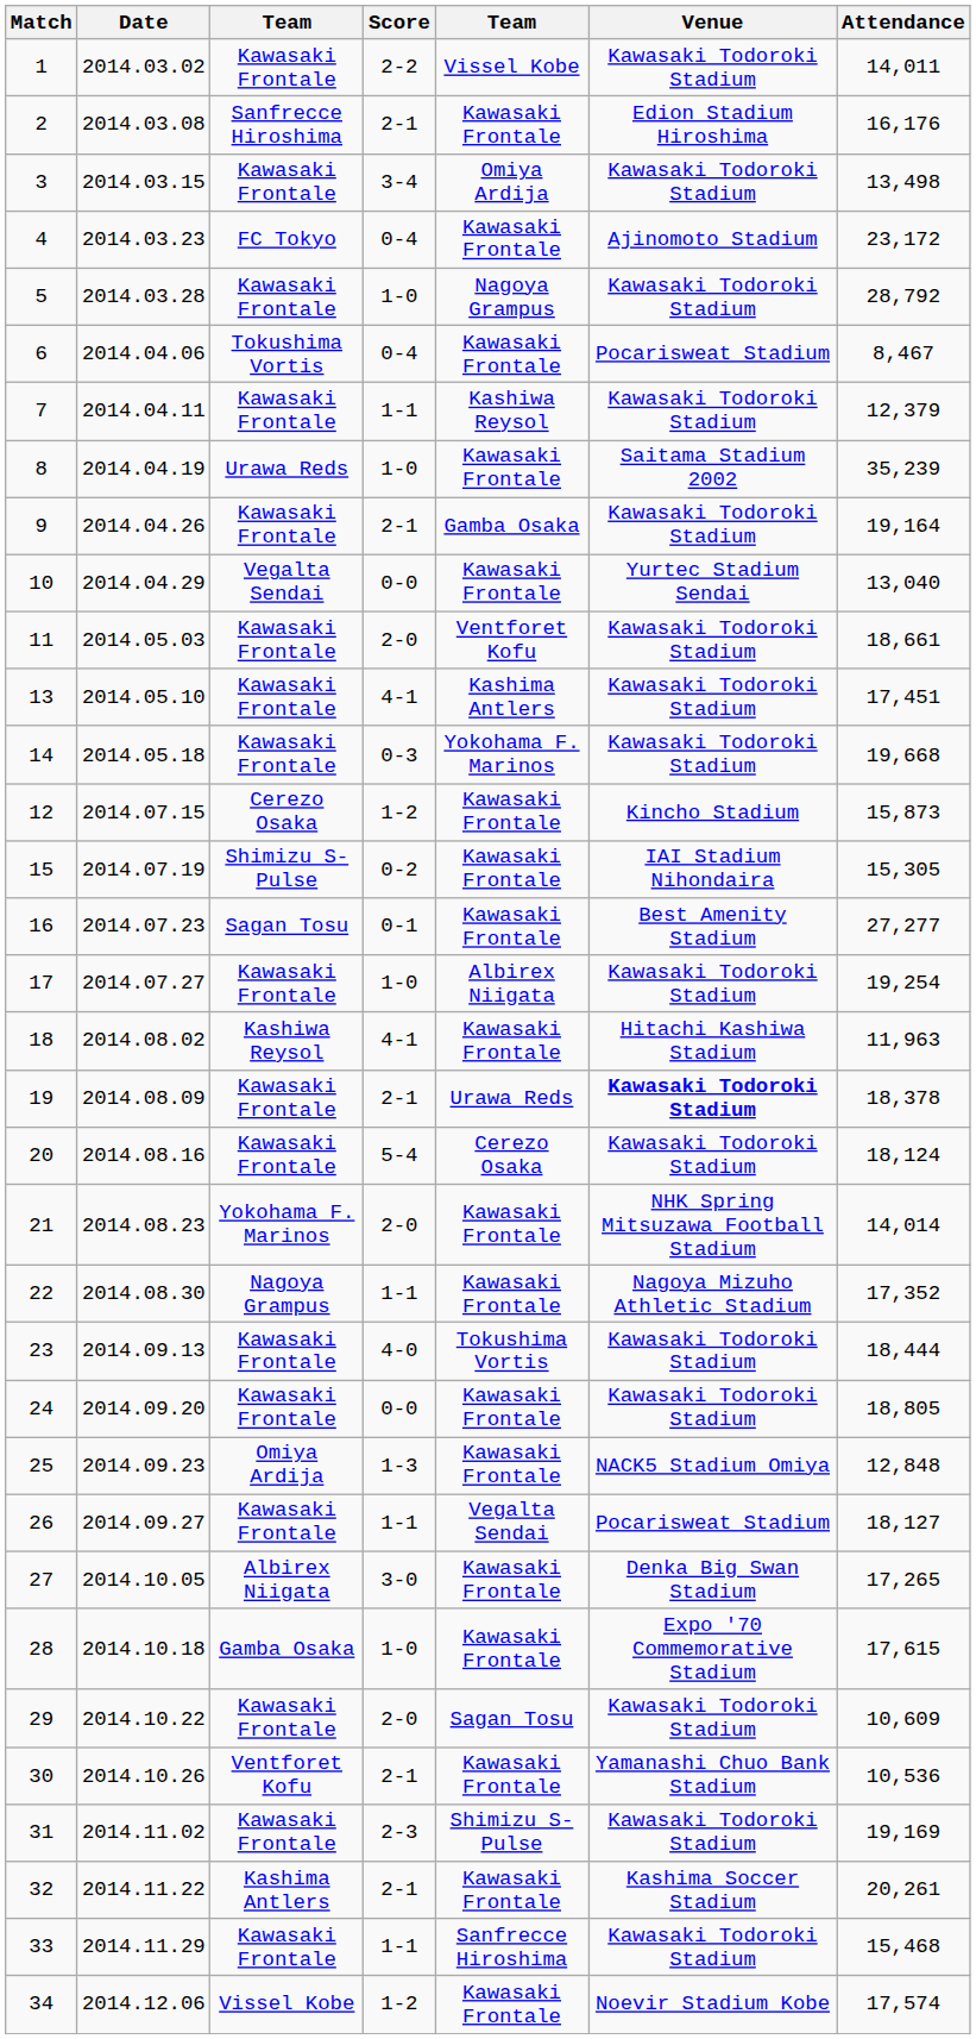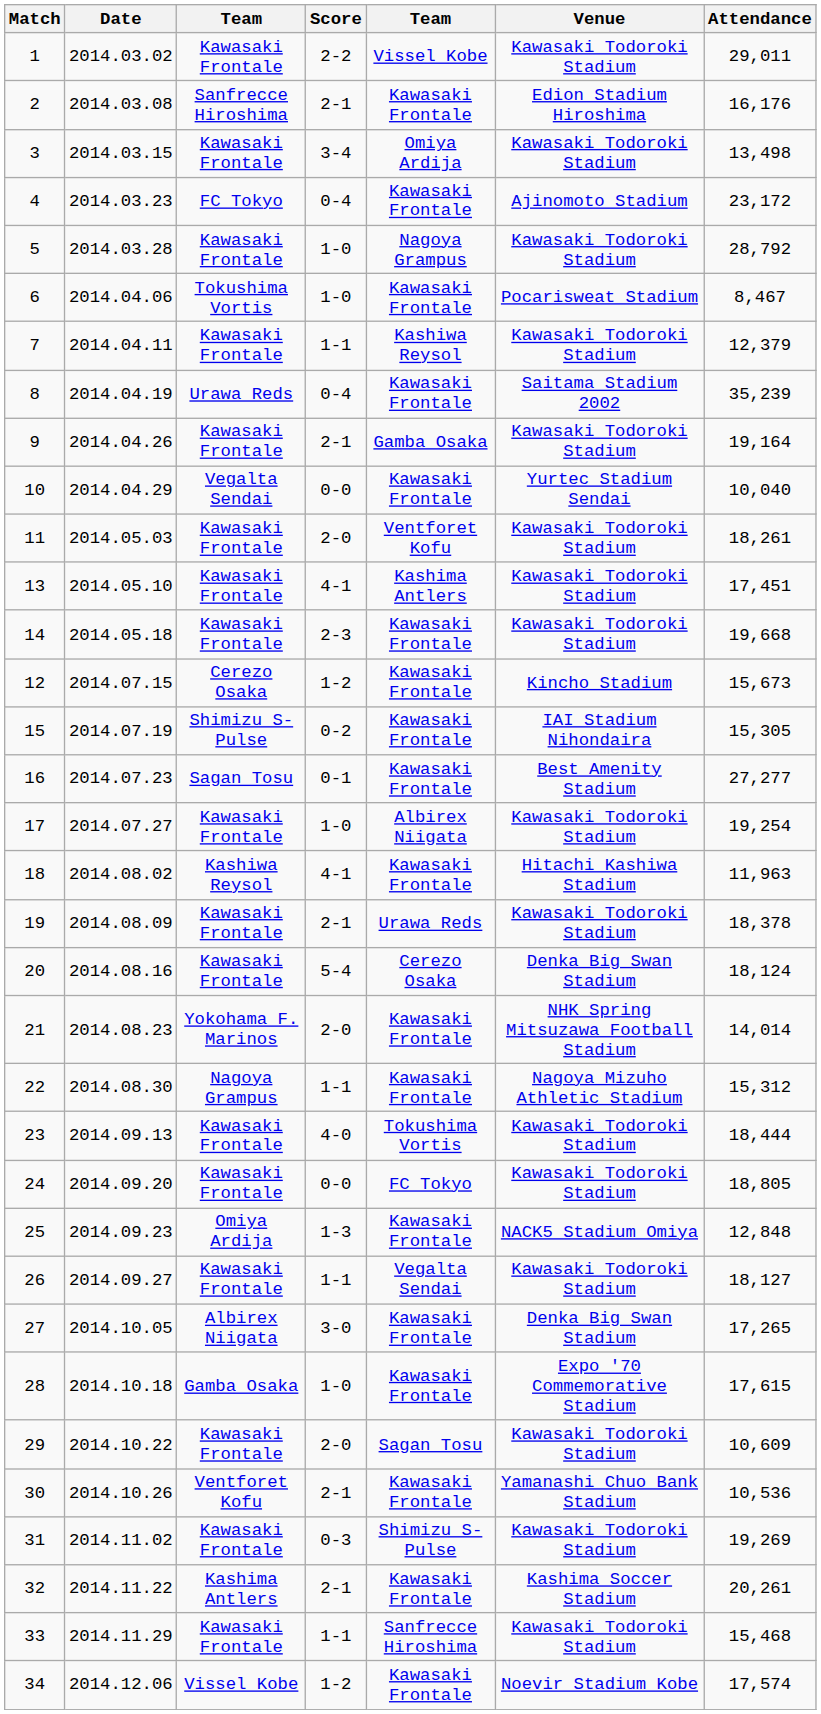 <table class="wikitable" style="text-align:center;">
 <tr>
 <th>Match</th>
 <th>Date</th>
 <th>Team</th>
 <th>Score</th>
 <th>Team</th>
 <th>Venue</th>
 <th>Attendance</th>
 </tr>
 <tr>
 <td>1</td>
 <td>2014.03.02</td>
 <td><a href='#'>Kawasaki Frontale</a></td>
 <td>2-2</td>
 <td><a href='#'>Vissel Kobe</a></td>
 <td><a href='#'>Kawasaki Todoroki Stadium</a></td>
-<td>14,011</td>
+<td>29,011</td>
 </tr>
 <tr>
 <td>2</td>
 <td>2014.03.08</td>
 <td><a href='#'>Sanfrecce Hiroshima</a></td>
 <td>2-1</td>
 <td><a href='#'>Kawasaki Frontale</a></td>
 <td><a href='#'>Edion Stadium Hiroshima</a></td>
 <td>16,176</td>
 </tr>
 <tr>
 <td>3</td>
 <td>2014.03.15</td>
 <td><a href='#'>Kawasaki Frontale</a></td>
 <td>3-4</td>
 <td><a href='#'>Omiya Ardija</a></td>
 <td><a href='#'>Kawasaki Todoroki Stadium</a></td>
 <td>13,498</td>
 </tr>
 <tr>
 <td>4</td>
 <td>2014.03.23</td>
 <td><a href='#'>FC Tokyo</a></td>
 <td>0-4</td>
 <td><a href='#'>Kawasaki Frontale</a></td>
 <td><a href='#'>Ajinomoto Stadium</a></td>
 <td>23,172</td>
 </tr>
 <tr>
 <td>5</td>
 <td>2014.03.28</td>
 <td><a href='#'>Kawasaki Frontale</a></td>
 <td>1-0</td>
 <td><a href='#'>Nagoya Grampus</a></td>
 <td><a href='#'>Kawasaki Todoroki Stadium</a></td>
 <td>28,792</td>
 </tr>
 <tr>
 <td>6</td>
 <td>2014.04.06</td>
 <td><a href='#'>Tokushima Vortis</a></td>
-<td>0-4</td>
+<td>1-0</td>
 <td><a href='#'>Kawasaki Frontale</a></td>
 <td><a href='#'>Pocarisweat Stadium</a></td>
 <td>8,467</td>
 </tr>
 <tr>
 <td>7</td>
 <td>2014.04.11</td>
 <td><a href='#'>Kawasaki Frontale</a></td>
 <td>1-1</td>
 <td><a href='#'>Kashiwa Reysol</a></td>
 <td><a href='#'>Kawasaki Todoroki Stadium</a></td>
 <td>12,379</td>
 </tr>
 <tr>
 <td>8</td>
 <td>2014.04.19</td>
 <td><a href='#'>Urawa Reds</a></td>
-<td>1-0</td>
+<td>0-4</td>
 <td><a href='#'>Kawasaki Frontale</a></td>
 <td><a href='#'>Saitama Stadium 2002</a></td>
 <td>35,239</td>
 </tr>
 <tr>
 <td>9</td>
 <td>2014.04.26</td>
 <td><a href='#'>Kawasaki Frontale</a></td>
 <td>2-1</td>
 <td><a href='#'>Gamba Osaka</a></td>
 <td><a href='#'>Kawasaki Todoroki Stadium</a></td>
 <td>19,164</td>
 </tr>
 <tr>
 <td>10</td>
 <td>2014.04.29</td>
 <td><a href='#'>Vegalta Sendai</a></td>
 <td>0-0</td>
 <td><a href='#'>Kawasaki Frontale</a></td>
 <td><a href='#'>Yurtec Stadium Sendai</a></td>
-<td>13,040</td>
+<td>10,040</td>
 </tr>
 <tr>
 <td>11</td>
 <td>2014.05.03</td>
 <td><a href='#'>Kawasaki Frontale</a></td>
 <td>2-0</td>
 <td><a href='#'>Ventforet Kofu</a></td>
 <td><a href='#'>Kawasaki Todoroki Stadium</a></td>
-<td>18,661</td>
+<td>18,261</td>
 </tr>
 <tr>
 <td>13</td>
 <td>2014.05.10</td>
 <td><a href='#'>Kawasaki Frontale</a></td>
 <td>4-1</td>
 <td><a href='#'>Kashima Antlers</a></td>
 <td><a href='#'>Kawasaki Todoroki Stadium</a></td>
 <td>17,451</td>
 </tr>
 <tr>
 <td>14</td>
 <td>2014.05.18</td>
 <td><a href='#'>Kawasaki Frontale</a></td>
-<td>0-3</td>
-<td><a href='#'>Yokohama F. Marinos</a></td>
+<td>2-3</td>
+<td><a href='#'>Kawasaki Frontale</a></td>
 <td><a href='#'>Kawasaki Todoroki Stadium</a></td>
 <td>19,668</td>
 </tr>
 <tr>
 <td>12</td>
 <td>2014.07.15</td>
 <td><a href='#'>Cerezo Osaka</a></td>
 <td>1-2</td>
 <td><a href='#'>Kawasaki Frontale</a></td>
 <td><a href='#'>Kincho Stadium</a></td>
-<td>15,873</td>
+<td>15,673</td>
 </tr>
 <tr>
 <td>15</td>
 <td>2014.07.19</td>
 <td><a href='#'>Shimizu S-Pulse</a></td>
 <td>0-2</td>
 <td><a href='#'>Kawasaki Frontale</a></td>
 <td><a href='#'>IAI Stadium Nihondaira</a></td>
 <td>15,305</td>
 </tr>
 <tr>
 <td>16</td>
 <td>2014.07.23</td>
 <td><a href='#'>Sagan Tosu</a></td>
 <td>0-1</td>
 <td><a href='#'>Kawasaki Frontale</a></td>
 <td><a href='#'>Best Amenity Stadium</a></td>
 <td>27,277</td>
 </tr>
 <tr>
 <td>17</td>
 <td>2014.07.27</td>
 <td><a href='#'>Kawasaki Frontale</a></td>
 <td>1-0</td>
 <td><a href='#'>Albirex Niigata</a></td>
 <td><a href='#'>Kawasaki Todoroki Stadium</a></td>
 <td>19,254</td>
 </tr>
 <tr>
 <td>18</td>
 <td>2014.08.02</td>
 <td><a href='#'>Kashiwa Reysol</a></td>
 <td>4-1</td>
 <td><a href='#'>Kawasaki Frontale</a></td>
 <td><a href='#'>Hitachi Kashiwa Stadium</a></td>
 <td>11,963</td>
 </tr>
 <tr>
 <td>19</td>
 <td>2014.08.09</td>
 <td><a href='#'>Kawasaki Frontale</a></td>
 <td>2-1</td>
 <td><a href='#'>Urawa Reds</a></td>
-<td><strong><a href='#'>Kawasaki Todoroki Stadium</a></strong></td>
+<td><a href='#'>Kawasaki Todoroki Stadium</a></td>
 <td>18,378</td>
 </tr>
 <tr>
 <td>20</td>
 <td>2014.08.16</td>
 <td><a href='#'>Kawasaki Frontale</a></td>
 <td>5-4</td>
 <td><a href='#'>Cerezo Osaka</a></td>
-<td><a href='#'>Kawasaki Todoroki Stadium</a></td>
+<td><a href='#'>Denka Big Swan Stadium</a></td>
 <td>18,124</td>
 </tr>
 <tr>
 <td>21</td>
 <td>2014.08.23</td>
 <td><a href='#'>Yokohama F. Marinos</a></td>
 <td>2-0</td>
 <td><a href='#'>Kawasaki Frontale</a></td>
 <td><a href='#'>NHK Spring Mitsuzawa Football Stadium</a></td>
 <td>14,014</td>
 </tr>
 <tr>
 <td>22</td>
 <td>2014.08.30</td>
 <td><a href='#'>Nagoya Grampus</a></td>
 <td>1-1</td>
 <td><a href='#'>Kawasaki Frontale</a></td>
 <td><a href='#'>Nagoya Mizuho Athletic Stadium</a></td>
-<td>17,352</td>
+<td>15,312</td>
 </tr>
 <tr>
 <td>23</td>
 <td>2014.09.13</td>
 <td><a href='#'>Kawasaki Frontale</a></td>
 <td>4-0</td>
 <td><a href='#'>Tokushima Vortis</a></td>
 <td><a href='#'>Kawasaki Todoroki Stadium</a></td>
 <td>18,444</td>
 </tr>
 <tr>
 <td>24</td>
 <td>2014.09.20</td>
 <td><a href='#'>Kawasaki Frontale</a></td>
 <td>0-0</td>
-<td><a href='#'>Kawasaki Frontale</a></td>
+<td><a href='#'>FC Tokyo</a></td>
 <td><a href='#'>Kawasaki Todoroki Stadium</a></td>
 <td>18,805</td>
 </tr>
 <tr>
 <td>25</td>
 <td>2014.09.23</td>
 <td><a href='#'>Omiya Ardija</a></td>
 <td>1-3</td>
 <td><a href='#'>Kawasaki Frontale</a></td>
 <td><a href='#'>NACK5 Stadium Omiya</a></td>
 <td>12,848</td>
 </tr>
 <tr>
 <td>26</td>
 <td>2014.09.27</td>
 <td><a href='#'>Kawasaki Frontale</a></td>
 <td>1-1</td>
 <td><a href='#'>Vegalta Sendai</a></td>
-<td><a href='#'>Pocarisweat Stadium</a></td>
+<td><a href='#'>Kawasaki Todoroki Stadium</a></td>
 <td>18,127</td>
 </tr>
 <tr>
 <td>27</td>
 <td>2014.10.05</td>
 <td><a href='#'>Albirex Niigata</a></td>
 <td>3-0</td>
 <td><a href='#'>Kawasaki Frontale</a></td>
 <td><a href='#'>Denka Big Swan Stadium</a></td>
 <td>17,265</td>
 </tr>
 <tr>
 <td>28</td>
 <td>2014.10.18</td>
 <td><a href='#'>Gamba Osaka</a></td>
 <td>1-0</td>
 <td><a href='#'>Kawasaki Frontale</a></td>
 <td><a href='#'>Expo '70 Commemorative Stadium</a></td>
 <td>17,615</td>
 </tr>
 <tr>
 <td>29</td>
 <td>2014.10.22</td>
 <td><a href='#'>Kawasaki Frontale</a></td>
 <td>2-0</td>
 <td><a href='#'>Sagan Tosu</a></td>
 <td><a href='#'>Kawasaki Todoroki Stadium</a></td>
 <td>10,609</td>
 </tr>
 <tr>
 <td>30</td>
 <td>2014.10.26</td>
 <td><a href='#'>Ventforet Kofu</a></td>
 <td>2-1</td>
 <td><a href='#'>Kawasaki Frontale</a></td>
 <td><a href='#'>Yamanashi Chuo Bank Stadium</a></td>
 <td>10,536</td>
 </tr>
 <tr>
 <td>31</td>
 <td>2014.11.02</td>
 <td><a href='#'>Kawasaki Frontale</a></td>
-<td>2-3</td>
+<td>0-3</td>
 <td><a href='#'>Shimizu S-Pulse</a></td>
 <td><a href='#'>Kawasaki Todoroki Stadium</a></td>
-<td>19,169</td>
+<td>19,269</td>
 </tr>
 <tr>
 <td>32</td>
 <td>2014.11.22</td>
 <td><a href='#'>Kashima Antlers</a></td>
 <td>2-1</td>
 <td><a href='#'>Kawasaki Frontale</a></td>
 <td><a href='#'>Kashima Soccer Stadium</a></td>
 <td>20,261</td>
 </tr>
 <tr>
 <td>33</td>
 <td>2014.11.29</td>
 <td><a href='#'>Kawasaki Frontale</a></td>
 <td>1-1</td>
 <td><a href='#'>Sanfrecce Hiroshima</a></td>
 <td><a href='#'>Kawasaki Todoroki Stadium</a></td>
 <td>15,468</td>
 </tr>
 <tr>
 <td>34</td>
 <td>2014.12.06</td>
 <td><a href='#'>Vissel Kobe</a></td>
 <td>1-2</td>
 <td><a href='#'>Kawasaki Frontale</a></td>
 <td><a href='#'>Noevir Stadium Kobe</a></td>
 <td>17,574</td>
 </tr>
 </table>
